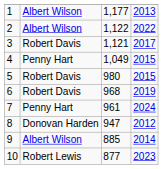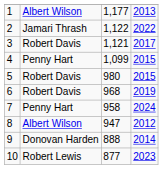 <table class="wikitable">
 <tr>
 </tr>
 <tr>
 <td>1</td>
 <td><a href='#'>Albert Wilson</a></td>
 <td>1,177</td>
 <td><a href='#'>2013</a></td>
 </tr>
 <tr>
 <td>2</td>
-<td><a href='#'>Albert Wilson</a></td>
+<td>Jamari Thrash</td>
 <td>1,122</td>
 <td><a href='#'>2022</a></td>
 </tr>
 <tr>
 <td>3</td>
 <td>Robert Davis</td>
 <td>1,121</td>
 <td><a href='#'>2017</a></td>
 </tr>
 <tr>
 <td>4</td>
 <td>Penny Hart</td>
-<td>1,049</td>
+<td>1,099</td>
 <td><a href='#'>2015</a></td>
 </tr>
 <tr>
 <td>5</td>
 <td>Robert Davis</td>
 <td>980</td>
 <td><a href='#'>2015</a></td>
 </tr>
 <tr>
 <td>6</td>
 <td>Robert Davis</td>
 <td>968</td>
 <td><a href='#'>2019</a></td>
 </tr>
 <tr>
 <td>7</td>
 <td>Penny Hart</td>
-<td>961</td>
+<td>958</td>
 <td><a href='#'>2024</a></td>
 </tr>
 <tr>
 <td>8</td>
-<td>Donovan Harden</td>
+<td><a href='#'>Albert Wilson</a></td>
 <td>947</td>
 <td><a href='#'>2012</a></td>
 </tr>
 <tr>
 <td>9</td>
-<td><a href='#'>Albert Wilson</a></td>
-<td>885</td>
+<td>Donovan Harden</td>
+<td>888</td>
 <td><a href='#'>2014</a></td>
 </tr>
 <tr>
 <td>10</td>
 <td>Robert Lewis</td>
 <td>877</td>
 <td><a href='#'>2023</a></td>
 </tr>
 </table>
